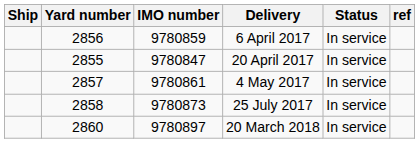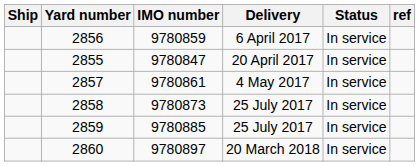 <table class="wikitable" style="text-align:center">
 <tr>
 <th>Ship</th>
 <th>Yard number</th>
 <th>IMO number</th>
 <th>Delivery</th>
 <th>Status</th>
 <th>ref</th>
 </tr>
 <tr>
 <td></td>
 <td>2856</td>
 <td>9780859</td>
 <td>6 April 2017</td>
 <td>In service</td>
 <td></td>
 </tr>
 <tr>
 <td></td>
 <td>2855</td>
 <td>9780847</td>
 <td>20 April 2017</td>
 <td>In service</td>
 <td></td>
 </tr>
 <tr>
 <td></td>
 <td>2857</td>
 <td>9780861</td>
 <td>4 May 2017</td>
 <td>In service</td>
 <td></td>
 </tr>
 <tr>
 <td></td>
 <td>2858</td>
 <td>9780873</td>
 <td>25 July 2017</td>
 <td>In service</td>
 <td></td>
 </tr>
 <tr>
 <td></td>
+<td>2859</td>
+<td>9780885</td>
+<td>25 July 2017</td>
+<td>In service</td>
+<td></td>
+</tr>
+<tr>
+<td></td>
 <td>2860</td>
 <td>9780897</td>
 <td>20 March 2018</td>
 <td>In service</td>
 <td></td>
 </tr>
 </table>
